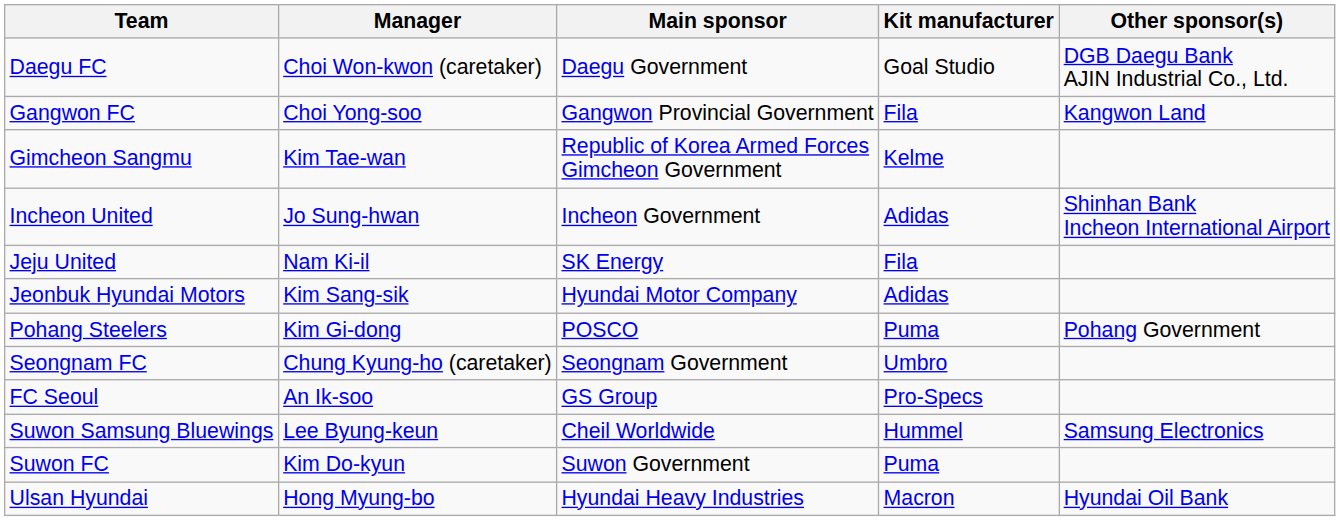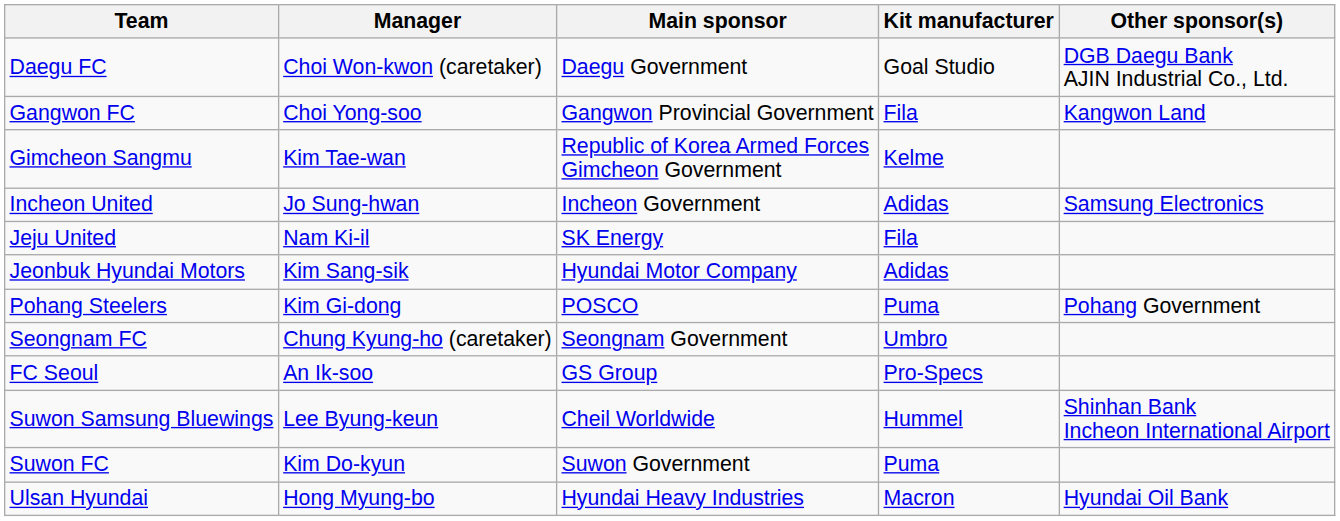 <table class="wikitable" style="text-align:left">
 <tr>
 <th>Team</th>
 <th>Manager</th>
 <th>Main sponsor</th>
 <th>Kit manufacturer</th>
 <th>Other sponsor(s)</th>
 </tr>
 <tr>
 <td><a href='#'>Daegu FC</a></td>
 <td> <a href='#'>Choi Won-kwon</a> (caretaker)</td>
 <td><a href='#'>Daegu</a> Government</td>
 <td>Goal Studio</td>
 <td><a href='#'>DGB Daegu Bank</a><br>AJIN Industrial Co., Ltd.</td>
 </tr>
 <tr>
 <td><a href='#'>Gangwon FC</a></td>
 <td> <a href='#'>Choi Yong-soo</a></td>
 <td><a href='#'>Gangwon</a> Provincial Government</td>
 <td><a href='#'>Fila</a></td>
 <td><a href='#'>Kangwon Land</a></td>
 </tr>
 <tr>
 <td><a href='#'>Gimcheon Sangmu</a></td>
 <td> <a href='#'>Kim Tae-wan</a></td>
 <td><a href='#'>Republic of Korea Armed Forces</a><br> <a href='#'>Gimcheon</a> Government</td>
 <td><a href='#'>Kelme</a></td>
 <td></td>
 </tr>
 <tr>
 <td><a href='#'>Incheon United</a></td>
 <td> <a href='#'>Jo Sung-hwan</a></td>
 <td><a href='#'>Incheon</a> Government</td>
 <td><a href='#'>Adidas</a></td>
-<td><a href='#'>Shinhan Bank</a><br><a href='#'>Incheon International Airport</a></td>
+<td><a href='#'>Samsung Electronics</a></td>
 </tr>
 <tr>
 <td><a href='#'>Jeju United</a></td>
 <td> <a href='#'>Nam Ki-il</a></td>
 <td><a href='#'>SK Energy</a></td>
 <td><a href='#'>Fila</a></td>
 <td></td>
 </tr>
 <tr>
 <td><a href='#'>Jeonbuk Hyundai Motors</a></td>
 <td> <a href='#'>Kim Sang-sik</a></td>
 <td><a href='#'>Hyundai Motor Company</a></td>
 <td><a href='#'>Adidas</a></td>
 <td></td>
 </tr>
 <tr>
 <td><a href='#'>Pohang Steelers</a></td>
 <td> <a href='#'>Kim Gi-dong</a></td>
 <td><a href='#'>POSCO</a></td>
 <td><a href='#'>Puma</a></td>
 <td><a href='#'>Pohang</a> Government</td>
 </tr>
 <tr>
 <td><a href='#'>Seongnam FC</a></td>
 <td> <a href='#'>Chung Kyung-ho</a> (caretaker)</td>
 <td><a href='#'>Seongnam</a> Government</td>
 <td><a href='#'>Umbro</a></td>
 <td></td>
 </tr>
 <tr>
 <td><a href='#'>FC Seoul</a></td>
 <td> <a href='#'>An Ik-soo</a></td>
 <td><a href='#'>GS Group</a></td>
 <td><a href='#'>Pro-Specs</a></td>
 <td></td>
 </tr>
 <tr>
 <td><a href='#'>Suwon Samsung Bluewings</a></td>
 <td> <a href='#'>Lee Byung-keun</a></td>
 <td><a href='#'>Cheil Worldwide</a></td>
 <td><a href='#'>Hummel</a></td>
-<td><a href='#'>Samsung Electronics</a></td>
+<td><a href='#'>Shinhan Bank</a><br><a href='#'>Incheon International Airport</a></td>
 </tr>
 <tr>
 <td><a href='#'>Suwon FC</a></td>
 <td> <a href='#'>Kim Do-kyun</a></td>
 <td><a href='#'>Suwon</a> Government</td>
 <td><a href='#'>Puma</a></td>
 <td></td>
 </tr>
 <tr>
 <td><a href='#'>Ulsan Hyundai</a></td>
 <td> <a href='#'>Hong Myung-bo</a></td>
 <td><a href='#'>Hyundai Heavy Industries</a></td>
 <td><a href='#'>Macron</a></td>
 <td><a href='#'>Hyundai Oil Bank</a></td>
 </tr>
 </table>
